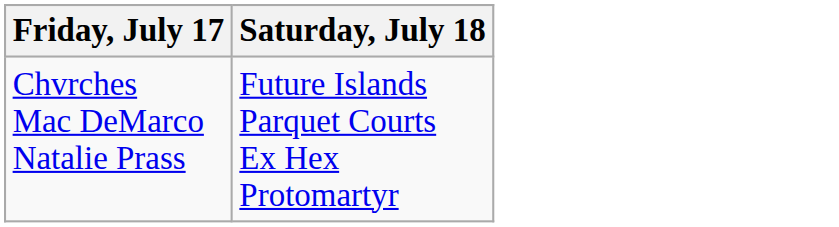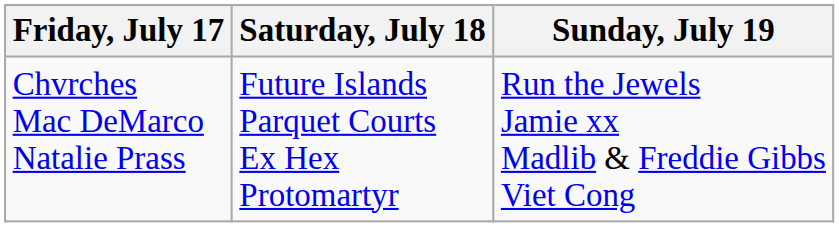 <table class="wikitable">
 <tr>
 <th>Friday, July 17</th>
 <th>Saturday, July 18</th>
+<th>Sunday, July 19</th>
 </tr>
 <tr valign="top">
 <td><a href='#'>Chvrches</a><br><a href='#'>Mac DeMarco</a><br><a href='#'>Natalie Prass</a></td>
 <td><a href='#'>Future Islands</a><br><a href='#'>Parquet Courts</a><br><a href='#'>Ex Hex</a><br><a href='#'>Protomartyr</a></td>
+<td><a href='#'>Run the Jewels</a><br><a href='#'>Jamie xx</a><br><a href='#'>Madlib</a> & <a href='#'>Freddie Gibbs</a><br><a href='#'>Viet Cong</a></td>
 </tr>
 </table>
